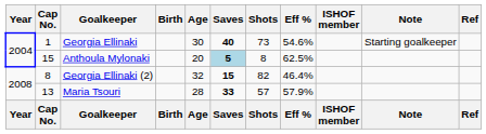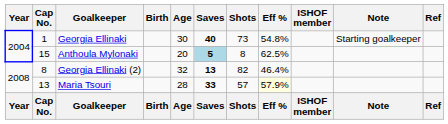 <table class="wikitable sortable" style="text-align: center; font-size: 90%; margin-left: 1em;">
 <tr>
 <th>Year</th>
 <th class="unsortable">Cap<br>No.</th>
 <th>Goalkeeper</th>
 <th>Birth</th>
 <th>Age</th>
 <th>Saves</th>
 <th>Shots</th>
 <th>Eff %</th>
 <th>ISHOF<br>member</th>
 <th>Note</th>
 <th class="unsortable">Ref</th>
 </tr>
 <tr>
 <td rowspan="2" style="border: 2px solid blue; text-align: left;">2004 </td>
 <td>1</td>
 <td style="text-align: left;" data-sort-value="Ellinaki, Georgia"><a href='#'>Georgia Ellinaki</a></td>
 <td></td>
 <td>30</td>
 <td><strong>40</strong></td>
 <td>73</td>
-<td>54.6%</td>
+<td>54.8%</td>
 <td></td>
 <td style="text-align: left;">Starting goalkeeper</td>
 <td></td>
 </tr>
 <tr>
 <td>15</td>
 <td style="text-align: left;" data-sort-value="Mylonaki, Anthoula"><a href='#'>Anthoula Mylonaki</a></td>
 <td></td>
 <td>20</td>
 <td style="background: lightblue;"><strong>5</strong></td>
 <td>8</td>
 <td>62.5%</td>
 <td></td>
 <td style="text-align: left;"></td>
 <td></td>
 </tr>
 <tr>
 <td rowspan="2" style="text-align: left;">2008</td>
 <td>8</td>
 <td style="text-align: left;" data-sort-value="Ellinaki, Georgia"><a href='#'>Georgia Ellinaki</a> (2)</td>
 <td></td>
 <td>32</td>
-<td><strong>15</strong></td>
+<td><strong>13</strong></td>
 <td>82</td>
 <td>46.4%</td>
 <td></td>
 <td style="text-align: left;"></td>
 <td></td>
 </tr>
 <tr>
 <td>13</td>
 <td style="text-align: left;" data-sort-value="Tsouri, Maria"><a href='#'>Maria Tsouri</a></td>
 <td></td>
 <td>28</td>
 <td><strong>33</strong></td>
 <td>57</td>
-<td>57.9%</td>
+<td style="background: lightyellow;">57.9%</td>
 <td></td>
 <td style="text-align: left;"></td>
 <td></td>
 </tr>
 <tr>
 <th>Year</th>
 <th>Cap<br>No.</th>
 <th>Goalkeeper</th>
 <th>Birth</th>
 <th>Age</th>
 <th>Saves</th>
 <th>Shots</th>
 <th>Eff %</th>
 <th>ISHOF<br>member</th>
 <th>Note</th>
 <th>Ref</th>
 </tr>
 </table>
